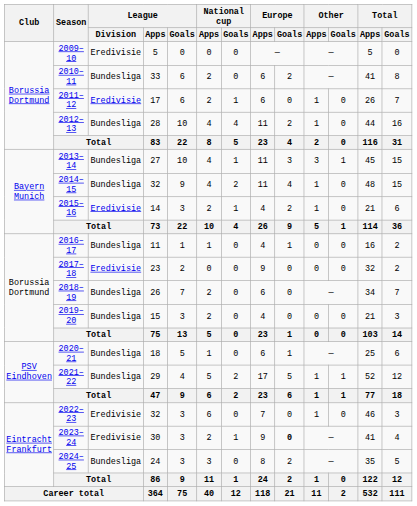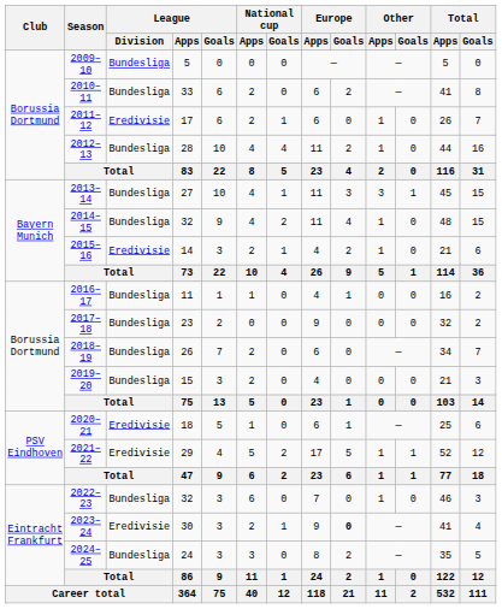 <table class="wikitable" style="text-align:center">
 <tr>
 <th rowspan="2">Club</th>
 <th rowspan="2">Season</th>
 <th colspan="3">League</th>
 <th colspan="2">National cup</th>
 <th colspan="2">Europe</th>
 <th colspan="2">Other</th>
 <th colspan="2">Total</th>
 </tr>
 <tr>
 <th>Division</th>
 <th>Apps</th>
 <th>Goals</th>
 <th>Apps</th>
 <th>Goals</th>
 <th>Apps</th>
 <th>Goals</th>
 <th>Apps</th>
 <th>Goals</th>
 <th>Apps</th>
 <th>Goals</th>
 </tr>
 <tr>
 <td rowspan="5"><a href='#'>Borussia Dortmund</a></td>
 <td><a href='#'>2009–10</a></td>
-<td>Eredivisie</td>
+<td><a href='#'>Bundesliga</a></td>
 <td>5</td>
 <td>0</td>
 <td>0</td>
 <td>0</td>
 <td colspan="2">—</td>
 <td colspan="2">—</td>
 <td>5</td>
 <td>0</td>
 </tr>
 <tr>
 <td><a href='#'>2010–11</a></td>
 <td>Bundesliga</td>
 <td>33</td>
 <td>6</td>
 <td>2</td>
 <td>0</td>
 <td>6</td>
 <td>2</td>
 <td colspan="2">—</td>
 <td>41</td>
 <td>8</td>
 </tr>
 <tr>
 <td><a href='#'>2011–12</a></td>
 <td><a href='#'>Eredivisie</a></td>
 <td>17</td>
 <td>6</td>
 <td>2</td>
 <td>1</td>
 <td>6</td>
 <td>0</td>
 <td>1</td>
 <td>0</td>
 <td>26</td>
 <td>7</td>
 </tr>
 <tr>
 <td><a href='#'>2012–13</a></td>
 <td>Bundesliga</td>
 <td>28</td>
 <td>10</td>
 <td>4</td>
 <td>4</td>
 <td>11</td>
 <td>2</td>
 <td>1</td>
 <td>0</td>
 <td>44</td>
 <td>16</td>
 </tr>
 <tr>
 <th colspan="2">Total</th>
 <th>83</th>
 <th>22</th>
 <th>8</th>
 <th>5</th>
 <th>23</th>
 <th>4</th>
 <th>2</th>
 <th>0</th>
 <th>116</th>
 <th>31</th>
 </tr>
 <tr>
 <td rowspan="4"><a href='#'>Bayern Munich</a></td>
 <td><a href='#'>2013–14</a></td>
 <td>Bundesliga</td>
 <td>27</td>
 <td>10</td>
 <td>4</td>
 <td>1</td>
 <td>11</td>
 <td>3</td>
 <td>3</td>
 <td>1</td>
 <td>45</td>
 <td>15</td>
 </tr>
 <tr>
 <td><a href='#'>2014–15</a></td>
 <td>Bundesliga</td>
 <td>32</td>
 <td>9</td>
 <td>4</td>
 <td>2</td>
 <td>11</td>
 <td>4</td>
 <td>1</td>
 <td>0</td>
 <td>48</td>
 <td>15</td>
 </tr>
 <tr>
 <td><a href='#'>2015–16</a></td>
 <td><a href='#'>Eredivisie</a></td>
 <td>14</td>
 <td>3</td>
 <td>2</td>
 <td>1</td>
 <td>4</td>
 <td>2</td>
 <td>1</td>
 <td>0</td>
 <td>21</td>
 <td>6</td>
 </tr>
 <tr>
 <th colspan="2">Total</th>
 <th>73</th>
 <th>22</th>
 <th>10</th>
 <th>4</th>
 <th>26</th>
 <th>9</th>
 <th>5</th>
 <th>1</th>
 <th>114</th>
 <th>36</th>
 </tr>
 <tr>
 <td rowspan="5">Borussia Dortmund</td>
 <td><a href='#'>2016–17</a></td>
 <td>Bundesliga</td>
 <td>11</td>
 <td>1</td>
 <td>1</td>
 <td>0</td>
 <td>4</td>
 <td>1</td>
 <td>0</td>
 <td>0</td>
 <td>16</td>
 <td>2</td>
 </tr>
 <tr>
 <td><a href='#'>2017–18</a></td>
-<td><a href='#'>Eredivisie</a></td>
+<td>Bundesliga</td>
 <td>23</td>
 <td>2</td>
 <td>0</td>
 <td>0</td>
 <td>9</td>
 <td>0</td>
 <td>0</td>
 <td>0</td>
 <td>32</td>
 <td>2</td>
 </tr>
 <tr>
 <td><a href='#'>2018–19</a></td>
 <td>Bundesliga</td>
 <td>26</td>
 <td>7</td>
 <td>2</td>
 <td>0</td>
 <td>6</td>
 <td>0</td>
 <td colspan="2">—</td>
 <td>34</td>
 <td>7</td>
 </tr>
 <tr>
 <td><a href='#'>2019–20</a></td>
 <td>Bundesliga</td>
 <td>15</td>
 <td>3</td>
 <td>2</td>
 <td>0</td>
 <td>4</td>
 <td>0</td>
 <td>0</td>
 <td>0</td>
 <td>21</td>
 <td>3</td>
 </tr>
 <tr>
 <th colspan="2">Total</th>
 <th>75</th>
 <th>13</th>
 <th>5</th>
 <th>0</th>
 <th>23</th>
 <th>1</th>
 <th>0</th>
 <th>0</th>
 <th>103</th>
 <th>14</th>
 </tr>
 <tr>
 <td rowspan="3"><a href='#'>PSV Eindhoven</a></td>
 <td><a href='#'>2020–21</a></td>
-<td>Bundesliga</td>
+<td><a href='#'>Eredivisie</a></td>
 <td>18</td>
 <td>5</td>
 <td>1</td>
 <td>0</td>
 <td>6</td>
 <td>1</td>
 <td colspan="2">—</td>
 <td>25</td>
 <td>6</td>
 </tr>
 <tr>
 <td><a href='#'>2021–22</a></td>
-<td>Bundesliga</td>
+<td>Eredivisie</td>
 <td>29</td>
 <td>4</td>
 <td>5</td>
 <td>2</td>
 <td>17</td>
 <td>5</td>
 <td>1</td>
 <td>1</td>
 <td>52</td>
 <td>12</td>
 </tr>
 <tr>
 <th colspan="2">Total</th>
 <th>47</th>
 <th>9</th>
 <th>6</th>
 <th>2</th>
 <th>23</th>
 <th>6</th>
 <th>1</th>
 <th>1</th>
 <th>77</th>
 <th>18</th>
 </tr>
 <tr>
 <td rowspan="4"><a href='#'>Eintracht Frankfurt</a></td>
 <td><a href='#'>2022–23</a></td>
-<td>Eredivisie</td>
+<td>Bundesliga</td>
 <td>32</td>
 <td>3</td>
 <td>6</td>
 <td>0</td>
 <td>7</td>
 <td>0</td>
 <td>1</td>
 <td>0</td>
 <td>46</td>
 <td>3</td>
 </tr>
 <tr>
 <td><a href='#'>2023–24</a></td>
 <td>Eredivisie</td>
 <td>30</td>
 <td>3</td>
 <td>2</td>
 <td>1</td>
 <td>9</td>
 <td><strong>0</strong></td>
 <td colspan="2">—</td>
 <td>41</td>
 <td>4</td>
 </tr>
 <tr>
 <td><a href='#'>2024–25</a></td>
 <td>Bundesliga</td>
 <td>24</td>
 <td>3</td>
 <td>3</td>
 <td>0</td>
 <td>8</td>
 <td>2</td>
 <td colspan="2">—</td>
 <td>35</td>
 <td>5</td>
 </tr>
 <tr>
 <th colspan="2">Total</th>
 <th>86</th>
 <th>9</th>
 <th>11</th>
 <th>1</th>
 <th>24</th>
 <th>2</th>
 <th>1</th>
 <th>0</th>
 <th>122</th>
 <th>12</th>
 </tr>
 <tr>
 <th colspan="3">Career total</th>
 <th>364</th>
 <th>75</th>
 <th>40</th>
 <th>12</th>
 <th>118</th>
 <th>21</th>
 <th>11</th>
 <th>2</th>
 <th>532</th>
 <th>111</th>
 </tr>
 </table>
